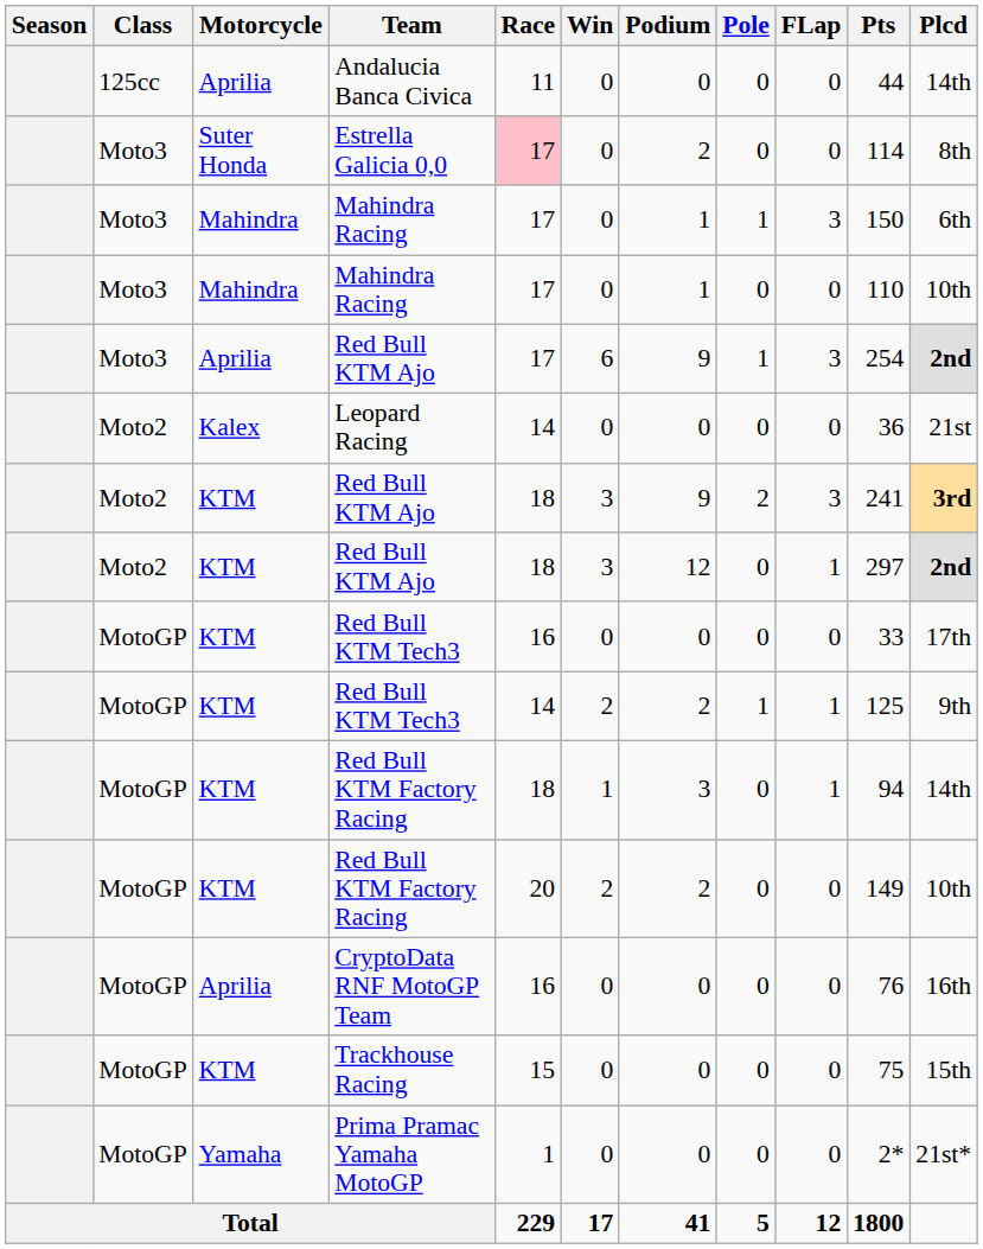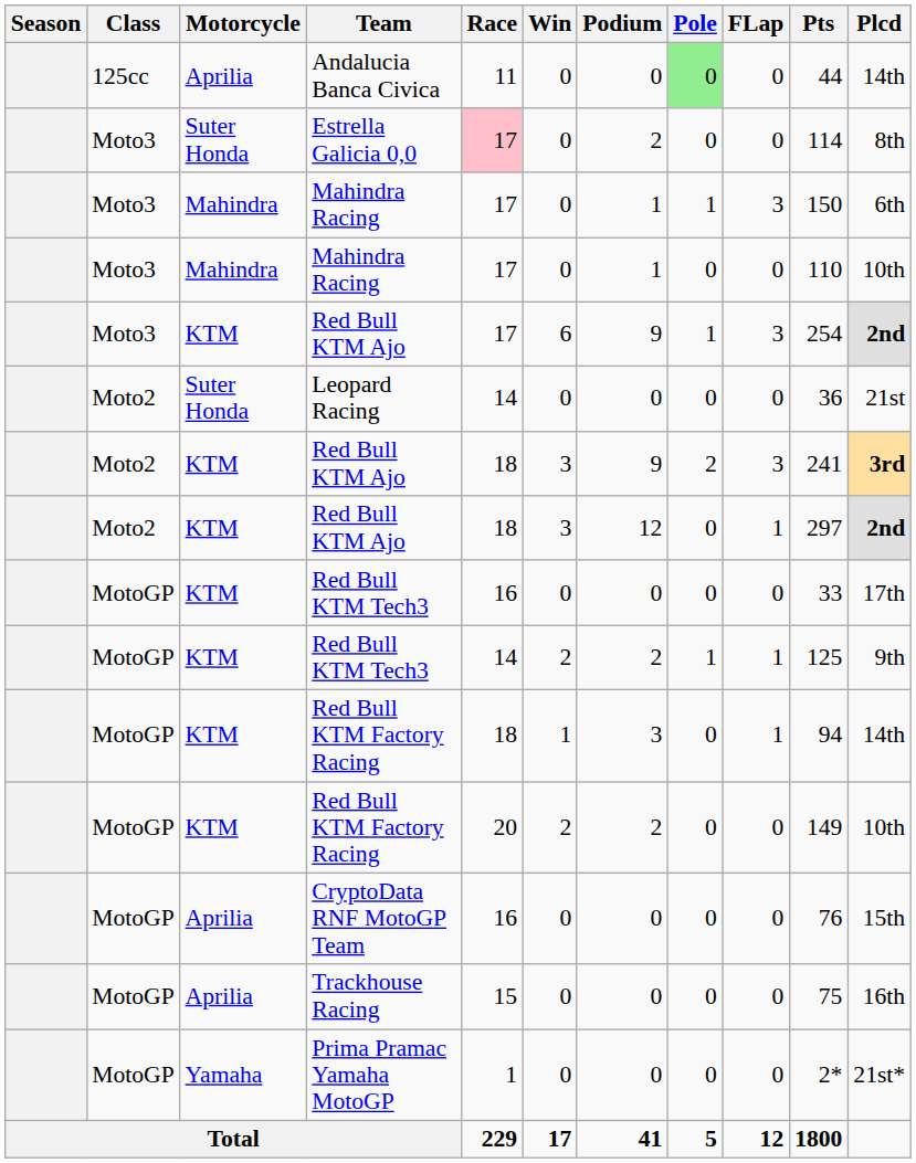 <table class="wikitable" style="text-align:right;">
 <tr>
 <th>Season</th>
 <th>Class</th>
 <th>Motorcycle</th>
 <th>Team</th>
 <th>Race</th>
 <th>Win</th>
 <th>Podium</th>
 <th><a href='#'>Pole</a></th>
 <th>FLap</th>
 <th>Pts</th>
 <th>Plcd</th>
 </tr>
 <tr>
 <th></th>
 <td style="text-align:left;">125cc</td>
 <td style="text-align:left;"><a href='#'>Aprilia</a></td>
 <td style="text-align:left;">Andalucia Banca Civica</td>
 <td>11</td>
 <td>0</td>
 <td>0</td>
-<td>0</td>
+<td style="background: lightgreen;">0</td>
 <td>0</td>
 <td>44</td>
 <td>14th</td>
 </tr>
 <tr>
 <th></th>
 <td style="text-align:left;">Moto3</td>
 <td style="text-align:left;"><a href='#'>Suter</a> <a href='#'>Honda</a></td>
 <td style="text-align:left;"><a href='#'>Estrella Galicia 0,0</a></td>
 <td style="background: pink;">17</td>
 <td>0</td>
 <td>2</td>
 <td>0</td>
 <td>0</td>
 <td>114</td>
 <td>8th</td>
 </tr>
 <tr>
 <th></th>
 <td style="text-align:left;">Moto3</td>
 <td style="text-align:left;"><a href='#'>Mahindra</a></td>
 <td style="text-align:left;"><a href='#'>Mahindra Racing</a></td>
 <td>17</td>
 <td>0</td>
 <td>1</td>
 <td>1</td>
 <td>3</td>
 <td>150</td>
 <td>6th</td>
 </tr>
 <tr>
 <th></th>
 <td style="text-align:left;">Moto3</td>
 <td style="text-align:left;"><a href='#'>Mahindra</a></td>
 <td style="text-align:left;"><a href='#'>Mahindra Racing</a></td>
 <td>17</td>
 <td>0</td>
 <td>1</td>
 <td>0</td>
 <td>0</td>
 <td>110</td>
 <td>10th</td>
 </tr>
 <tr>
 <th></th>
 <td style="text-align:left;">Moto3</td>
-<td style="text-align:left;"><a href='#'>Aprilia</a></td>
+<td style="text-align:left;"><a href='#'>KTM</a></td>
 <td style="text-align:left;"><a href='#'>Red Bull KTM Ajo</a></td>
 <td>17</td>
 <td>6</td>
 <td>9</td>
 <td>1</td>
 <td>3</td>
 <td>254</td>
 <td style="background:#DFDFDF;"><strong>2nd</strong></td>
 </tr>
 <tr>
 <th></th>
 <td style="text-align:left;">Moto2</td>
-<td style="text-align:left;"><a href='#'>Kalex</a></td>
+<td style="text-align:left;"><a href='#'>Suter</a> <a href='#'>Honda</a></td>
 <td style="text-align:left;">Leopard Racing</td>
 <td>14</td>
 <td>0</td>
 <td>0</td>
 <td>0</td>
 <td>0</td>
 <td>36</td>
 <td>21st</td>
 </tr>
 <tr>
 <th></th>
 <td style="text-align:left;">Moto2</td>
 <td style="text-align:left;"><a href='#'>KTM</a></td>
 <td style="text-align:left;"><a href='#'>Red Bull KTM Ajo</a></td>
 <td>18</td>
 <td>3</td>
 <td>9</td>
 <td>2</td>
 <td>3</td>
 <td>241</td>
 <td style="background:#FFDF9F;"><strong>3rd</strong></td>
 </tr>
 <tr>
 <th></th>
 <td style="text-align:left;">Moto2</td>
 <td style="text-align:left;"><a href='#'>KTM</a></td>
 <td style="text-align:left;"><a href='#'>Red Bull KTM Ajo</a></td>
 <td>18</td>
 <td>3</td>
 <td>12</td>
 <td>0</td>
 <td>1</td>
 <td>297</td>
 <td style="background:#DFDFDF;"><strong>2nd</strong></td>
 </tr>
 <tr>
 <th></th>
 <td style="text-align:left;">MotoGP</td>
 <td style="text-align:left;"><a href='#'>KTM</a></td>
 <td style="text-align:left;"><a href='#'>Red Bull KTM Tech3</a></td>
 <td>16</td>
 <td>0</td>
 <td>0</td>
 <td>0</td>
 <td>0</td>
 <td>33</td>
 <td>17th</td>
 </tr>
 <tr>
 <th></th>
 <td style="text-align:left;">MotoGP</td>
 <td style="text-align:left;"><a href='#'>KTM</a></td>
 <td style="text-align:left;"><a href='#'>Red Bull KTM Tech3</a></td>
 <td>14</td>
 <td>2</td>
 <td>2</td>
 <td>1</td>
 <td>1</td>
 <td>125</td>
 <td>9th</td>
 </tr>
 <tr>
 <th></th>
 <td style="text-align:left;">MotoGP</td>
 <td style="text-align:left;"><a href='#'>KTM</a></td>
 <td style="text-align:left;"><a href='#'>Red Bull KTM Factory Racing</a></td>
 <td>18</td>
 <td>1</td>
 <td>3</td>
 <td>0</td>
 <td>1</td>
 <td>94</td>
 <td>14th</td>
 </tr>
 <tr>
 <th></th>
 <td style="text-align:left;">MotoGP</td>
 <td style="text-align:left;"><a href='#'>KTM</a></td>
 <td style="text-align:left;"><a href='#'>Red Bull KTM Factory Racing</a></td>
 <td>20</td>
 <td>2</td>
 <td>2</td>
 <td>0</td>
 <td>0</td>
 <td>149</td>
 <td>10th</td>
 </tr>
 <tr>
 <th></th>
 <td style="text-align:left;">MotoGP</td>
 <td style="text-align:left;"><a href='#'>Aprilia</a></td>
 <td style="text-align:left;"><a href='#'>CryptoData RNF MotoGP Team</a></td>
 <td>16</td>
 <td>0</td>
 <td>0</td>
 <td>0</td>
 <td>0</td>
 <td>76</td>
-<td>16th</td>
+<td>15th</td>
 </tr>
 <tr>
 <th></th>
 <td style="text-align:left;">MotoGP</td>
-<td style="text-align:left;"><a href='#'>KTM</a></td>
+<td style="text-align:left;"><a href='#'>Aprilia</a></td>
 <td style="text-align:left;"><a href='#'>Trackhouse Racing</a></td>
 <td>15</td>
 <td>0</td>
 <td>0</td>
 <td>0</td>
 <td>0</td>
 <td>75</td>
-<td>15th</td>
+<td>16th</td>
 </tr>
 <tr>
 <th></th>
 <td style="text-align:left;">MotoGP</td>
 <td style="text-align:left;"><a href='#'>Yamaha</a></td>
 <td style="text-align:left;"><a href='#'>Prima Pramac Yamaha MotoGP</a></td>
 <td>1</td>
 <td>0</td>
 <td>0</td>
 <td>0</td>
 <td>0</td>
 <td>2*</td>
 <td>21st*</td>
 </tr>
 <tr>
 <th colspan="4">Total</th>
 <td><strong>229</strong></td>
 <td><strong>17</strong></td>
 <td><strong>41</strong></td>
 <td><strong>5</strong></td>
 <td><strong>12</strong></td>
 <td><strong>1800</strong></td>
 <td></td>
 </tr>
 </table>
